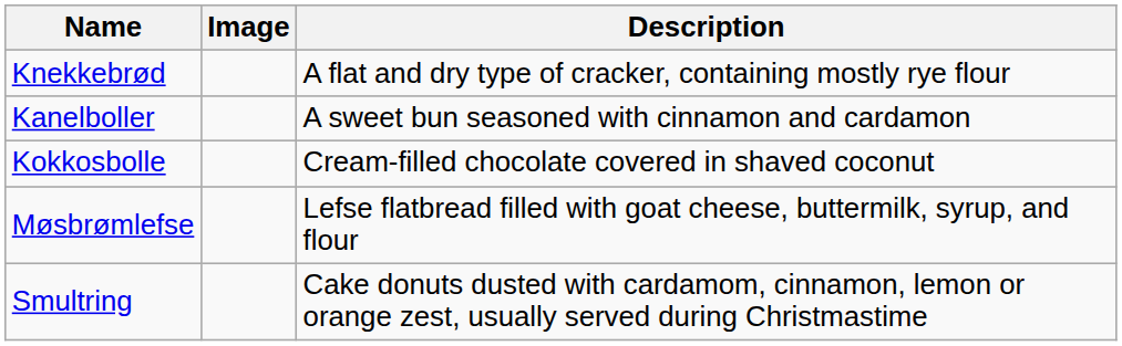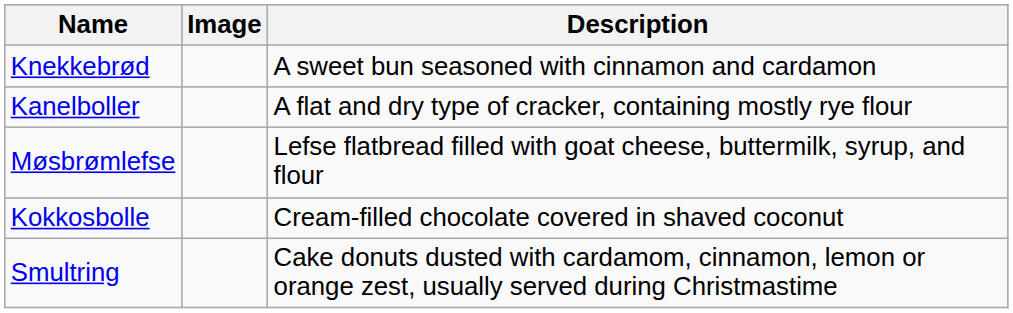 <table class="wikitable sortable" width="100%">
 <tr>
 <th>Name</th>
 <th class="unsortable">Image</th>
 <th>Description</th>
 </tr>
 <tr>
 <td><a href='#'>Knekkebrød</a></td>
 <td></td>
-<td>A flat and dry type of cracker, containing mostly rye flour</td>
+<td>A sweet bun seasoned with cinnamon and cardamon</td>
 </tr>
 <tr>
 <td><a href='#'>Kanelboller</a></td>
 <td></td>
-<td>A sweet bun seasoned with cinnamon and cardamon</td>
+<td>A flat and dry type of cracker, containing mostly rye flour</td>
+</tr>
+<tr>
+<td><a href='#'>Møsbrømlefse</a></td>
+<td></td>
+<td>Lefse flatbread filled with goat cheese, buttermilk, syrup, and flour</td>
 </tr>
 <tr>
 <td><a href='#'>Kokkosbolle</a></td>
 <td></td>
 <td>Cream-filled chocolate covered in shaved coconut</td>
 </tr>
 <tr>
-<td><a href='#'>Møsbrømlefse</a></td>
-<td></td>
-<td>Lefse flatbread filled with goat cheese, buttermilk, syrup, and flour</td>
-</tr>
-<tr>
 <td><a href='#'>Smultring</a></td>
 <td></td>
 <td>Cake donuts dusted with cardamom, cinnamon, lemon or orange zest, usually served during Christmastime</td>
 </tr>
 </table>
